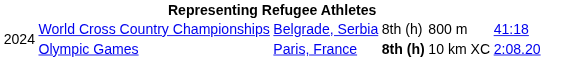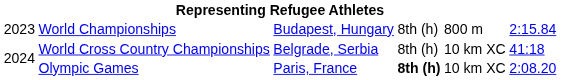 <table>
 <tr>
 <th colspan="6">Representing Refugee Athletes</th>
+</tr>
+<tr>
+<td>2023</td>
+<td><a href='#'>World Championships</a></td>
+<td><a href='#'>Budapest, Hungary</a></td>
+<td>8th (h)</td>
+<td>800 m</td>
+<td><a href='#'>2:15.84</a></td>
 </tr>
 <tr>
 <td rowspan=2>2024</td>
 <td><a href='#'>World Cross Country Championships</a></td>
 <td><a href='#'>Belgrade, Serbia</a></td>
 <td>8th (h)</td>
-<td>800 m</td>
+<td>10 km XC</td>
 <td><a href='#'>41:18</a></td>
 </tr>
 <tr>
 <td><a href='#'>Olympic Games</a></td>
 <td><a href='#'>Paris, France</a></td>
 <td><strong>8th (h)</strong></td>
 <td>10 km XC</td>
 <td><a href='#'>2:08.20</a></td>
 </tr>
 </table>
